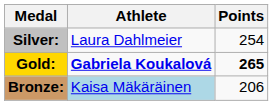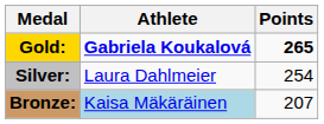 <table class="wikitable">
 <tr>
 <th>Medal</th>
 <th>Athlete</th>
 <th>Points</th>
 </tr>
 <tr>
+<td style="text-align:center;background-color:gold;"><strong>Gold:</strong></td>
+<td> <strong><a href='#'>Gabriela Koukalová</a></strong></td>
+<td align="right"><strong>265</strong></td>
+</tr>
+<tr>
 <td style="text-align:center;background-color:silver;"><strong>Silver:</strong></td>
 <td> <a href='#'>Laura Dahlmeier</a></td>
 <td align="right">254</td>
 </tr>
 <tr>
-<td style="text-align:center;background-color:gold;"><strong>Gold:</strong></td>
-<td> <strong><a href='#'>Gabriela Koukalová</a></strong></td>
-<td align="right"><strong>265</strong></td>
-</tr>
-<tr>
 <td style="text-align:center;background-color:#CC9966;"><strong>Bronze:</strong></td>
 <td style="background: lightblue;"> <a href='#'>Kaisa Mäkäräinen</a></td>
-<td align="right">206</td>
+<td align="right">207</td>
 </tr>
 </table>
